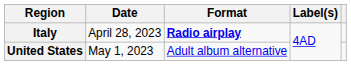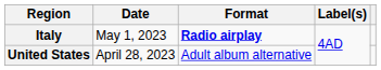 <table class="wikitable plainrowheaders">
 <tr>
 <th scope="col">Region</th>
 <th scope="col">Date</th>
 <th scope="col">Format</th>
 <th scope="col">Label(s)</th>
 <th scope="col"></th>
 </tr>
 <tr>
 <th scope="row">Italy</th>
-<td>April 28, 2023</td>
+<td>May 1, 2023</td>
 <td><strong><a href='#'>Radio airplay</a></strong></td>
 <td rowspan="2"><a href='#'>4AD</a></td>
 <td style="text-align:center;"></td>
 </tr>
 <tr>
 <th scope="row">United States</th>
-<td>May 1, 2023</td>
+<td>April 28, 2023</td>
 <td><a href='#'>Adult album alternative</a></td>
 <td style="text-align:center;"></td>
 </tr>
 </table>
